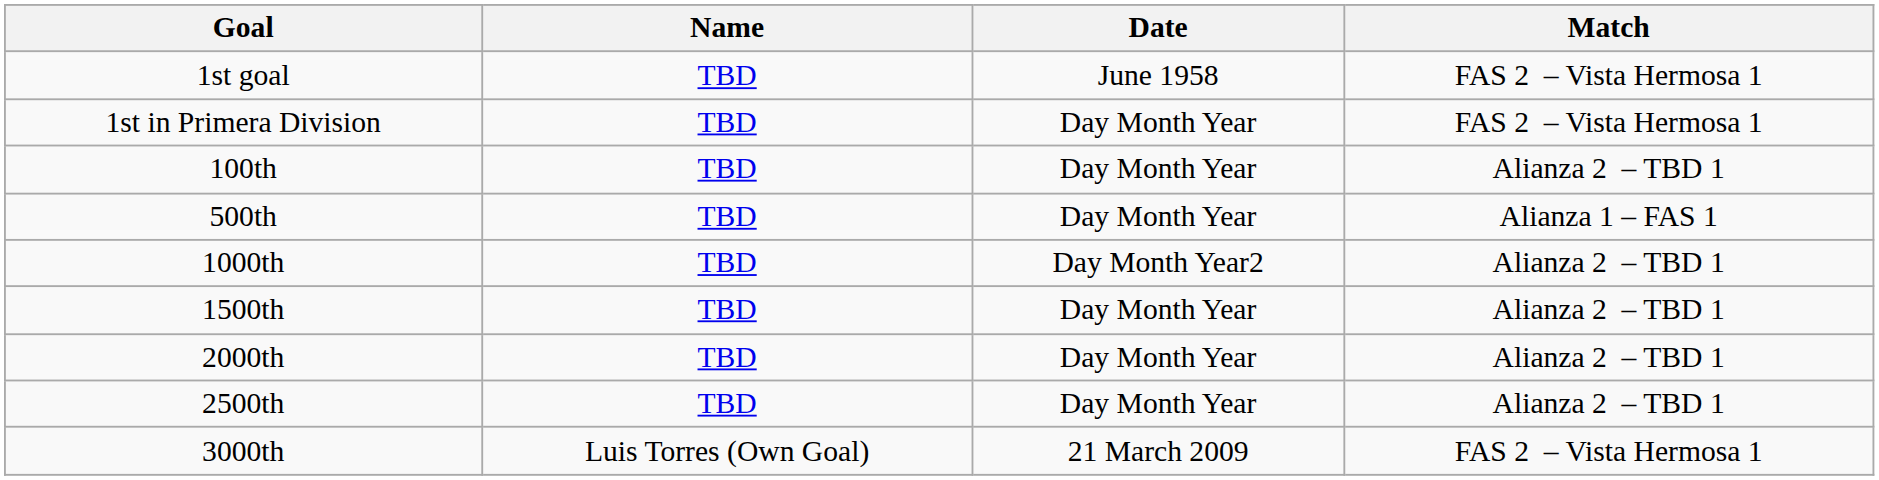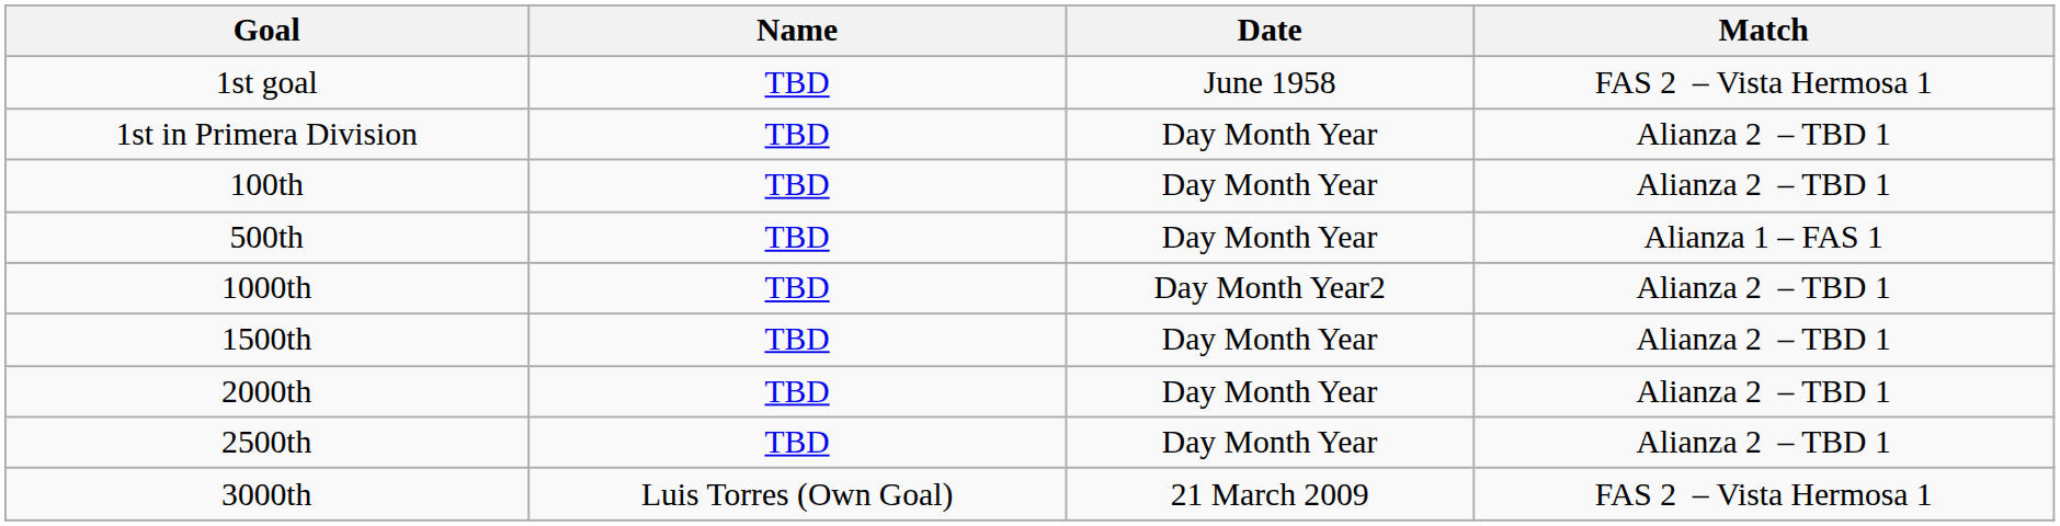 <table class="wikitable unsortable" style="text-align:center; width:80%;">
 <tr>
 <th>Goal</th>
 <th>Name</th>
 <th>Date</th>
 <th>Match</th>
 </tr>
 <tr>
 <td>1st goal</td>
 <td> <a href='#'>TBD</a></td>
 <td>June 1958</td>
 <td>FAS 2  – Vista Hermosa 1</td>
 </tr>
 <tr>
 <td>1st in Primera Division</td>
 <td> <a href='#'>TBD</a></td>
 <td>Day Month Year</td>
-<td>FAS 2  – Vista Hermosa 1</td>
+<td>Alianza 2  – TBD 1</td>
 </tr>
 <tr>
 <td>100th</td>
 <td>   <a href='#'>TBD</a></td>
 <td>Day Month Year</td>
 <td>Alianza 2  – TBD 1</td>
 </tr>
 <tr>
 <td>500th</td>
 <td>  <a href='#'>TBD</a></td>
 <td>Day Month Year</td>
 <td>Alianza 1 – FAS 1</td>
 </tr>
 <tr>
 <td>1000th</td>
 <td>  <a href='#'>TBD</a></td>
 <td>Day Month Year2</td>
 <td>Alianza 2  – TBD 1</td>
 </tr>
 <tr>
 <td>1500th</td>
 <td>  <a href='#'>TBD</a></td>
 <td>Day Month Year</td>
 <td>Alianza 2  – TBD 1</td>
 </tr>
 <tr>
 <td>2000th</td>
 <td>  <a href='#'>TBD</a></td>
 <td>Day Month Year</td>
 <td>Alianza 2  – TBD 1</td>
 </tr>
 <tr>
 <td>2500th</td>
 <td>  <a href='#'>TBD</a></td>
 <td>Day Month Year</td>
 <td>Alianza 2  – TBD 1</td>
 </tr>
 <tr>
 <td>3000th</td>
 <td> Luis Torres (Own Goal)</td>
 <td>21 March 2009</td>
 <td>FAS 2  – Vista Hermosa 1</td>
 </tr>
 </table>
